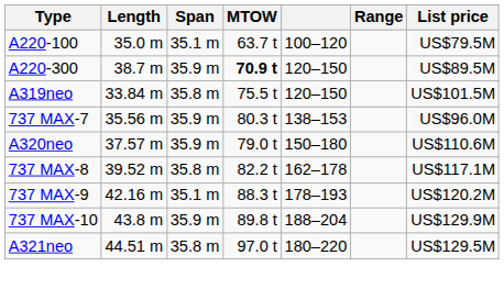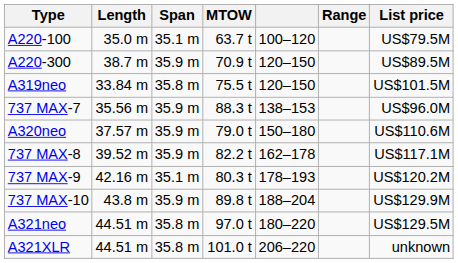 <table class="wikitable sortable" style="text-align:right;">
 <tr>
 <th>Type</th>
 <th>Length</th>
 <th>Span</th>
 <th>MTOW</th>
 <th></th>
 <th>Range</th>
 <th>List price</th>
 </tr>
 <tr>
 <td style="text-align:left;"><a href='#'>A220</a>-100</td>
 <td>35.0 m</td>
 <td>35.1 m</td>
 <td>63.7 t</td>
 <td>100–120</td>
 <td></td>
 <td>US$79.5M</td>
 </tr>
 <tr>
 <td style="text-align:left;"><a href='#'>A220</a>-300</td>
 <td>38.7 m</td>
 <td>35.9 m</td>
-<td><strong>70.9 t</strong></td>
+<td>70.9 t</td>
 <td>120–150</td>
 <td></td>
 <td>US$89.5M</td>
 </tr>
 <tr>
 <td style="text-align:left;"><a href='#'>A319neo</a></td>
 <td>33.84 m</td>
 <td>35.8 m</td>
 <td>75.5 t</td>
 <td>120–150</td>
 <td></td>
 <td>US$101.5M</td>
 </tr>
 <tr>
 <td style="text-align:left;"><a href='#'>737 MAX</a>-7</td>
 <td>35.56 m</td>
 <td>35.9 m</td>
-<td>80.3 t</td>
+<td>88.3 t</td>
 <td>138–153</td>
 <td></td>
 <td>US$96.0M</td>
 </tr>
 <tr>
 <td style="text-align:left;"><a href='#'>A320neo</a></td>
 <td>37.57 m</td>
 <td>35.9 m</td>
 <td>79.0 t</td>
 <td>150–180</td>
 <td></td>
 <td>US$110.6M</td>
 </tr>
 <tr>
 <td style="text-align:left;"><a href='#'>737 MAX</a>-8</td>
 <td>39.52 m</td>
-<td>35.8 m</td>
+<td>35.9 m</td>
 <td>82.2 t</td>
 <td>162–178</td>
 <td></td>
 <td>US$117.1M</td>
 </tr>
 <tr>
 <td style="text-align:left;"><a href='#'>737 MAX</a>-9</td>
 <td>42.16 m</td>
 <td>35.1 m</td>
-<td>88.3 t</td>
+<td>80.3 t</td>
 <td>178–193</td>
 <td></td>
 <td>US$120.2M</td>
 </tr>
 <tr>
 <td style="text-align:left;"><a href='#'>737 MAX</a>-10</td>
 <td>43.8 m</td>
 <td>35.9 m</td>
 <td>89.8 t</td>
 <td>188–204</td>
 <td></td>
 <td>US$129.9M</td>
 </tr>
 <tr>
 <td style="text-align:left;"><a href='#'>A321neo</a></td>
 <td>44.51 m</td>
 <td>35.8 m</td>
 <td>97.0 t</td>
 <td>180–220</td>
 <td></td>
 <td>US$129.5M</td>
 </tr>
+<tr>
+<td style="text-align:left;"><a href='#'>A321XLR</a></td>
+<td>44.51 m</td>
+<td>35.8 m</td>
+<td>101.0 t</td>
+<td>206–220</td>
+<td></td>
+<td>unknown</td>
+</tr>
 </table>
